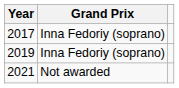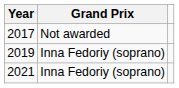 <table class="wikitable">
 <tr>
 <th>Year</th>
 <th>Grand Prix</th>
 <td></td>
 </tr>
 <tr>
 <td>2017</td>
-<td>Inna Fedoriy (soprano)</td>
+<td>Not awarded</td>
 <td></td>
 </tr>
 <tr>
 <td>2019</td>
 <td>Inna Fedoriy (soprano)</td>
 <td></td>
 </tr>
 <tr>
 <td>2021</td>
-<td>Not awarded</td>
+<td>Inna Fedoriy (soprano)</td>
 <td></td>
 </tr>
 </table>
